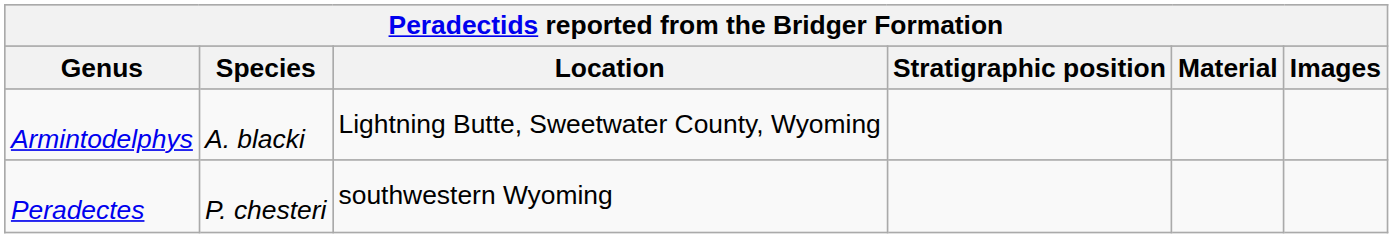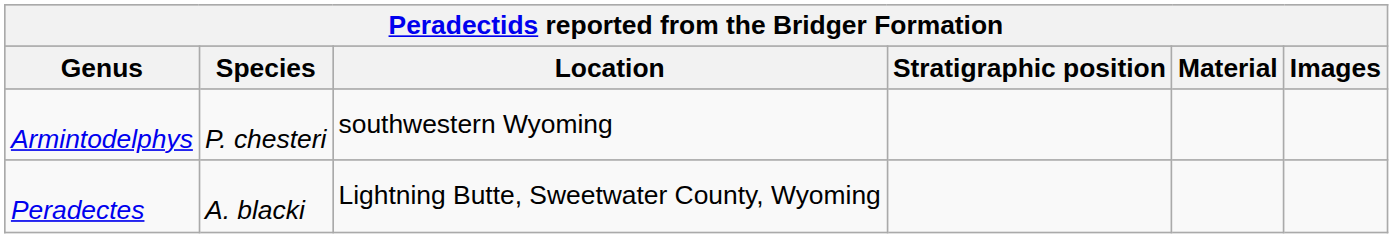 <table class="wikitable sortable mw-collapsible">
 <tr>
 <th colspan="7" style="text-align:center;"><strong><a href='#'>Peradectids</a> reported from the Bridger Formation</strong></th>
 </tr>
 <tr>
 <th>Genus</th>
 <th>Species</th>
 <th>Location</th>
 <th>Stratigraphic position</th>
 <th>Material</th>
 <th>Images</th>
 </tr>
 <tr>
 <td rowspan=1><br><em><a href='#'>Armintodelphys</a></em></td>
+<td><br><em>P. chesteri</em></td>
+<td>southwestern Wyoming</td>
+<td></td>
+<td></td>
+<td></td>
+</tr>
+<tr>
+<td rowspan=1><br><em><a href='#'>Peradectes</a></em></td>
 <td><br><em>A. blacki</em></td>
 <td>Lightning Butte, Sweetwater County, Wyoming</td>
 <td></td>
 <td></td>
 <td></td>
 </tr>
-<tr>
-<td rowspan=1><br><em><a href='#'>Peradectes</a></em></td>
-<td><br><em>P. chesteri</em></td>
-<td>southwestern Wyoming</td>
-<td></td>
-<td></td>
-<td></td>
-</tr>
 </table>
